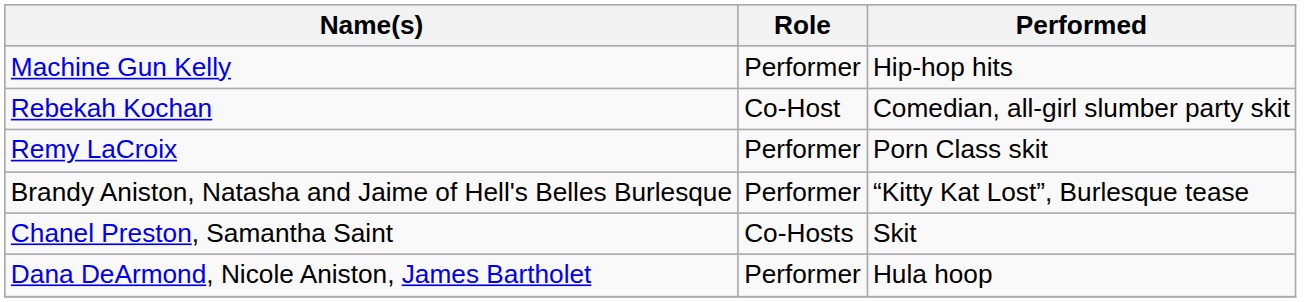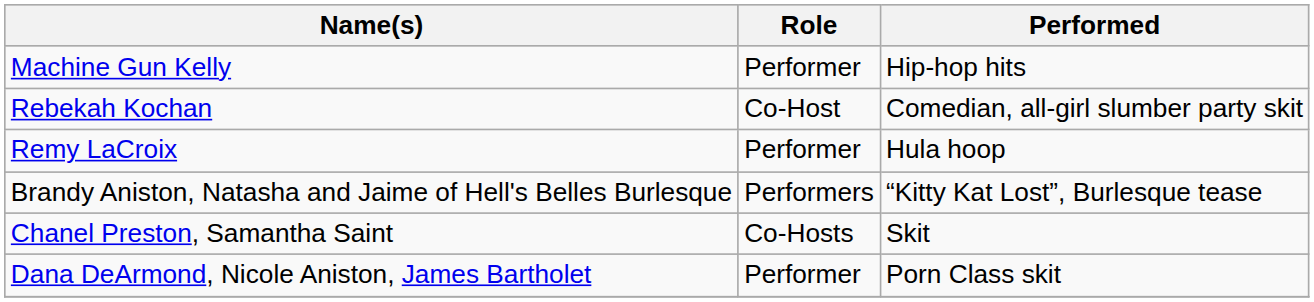 <table class="wikitable">
 <tr>
 <th>Name(s)</th>
 <th>Role</th>
 <th>Performed</th>
 </tr>
 <tr>
 <td><a href='#'>Machine Gun Kelly</a></td>
 <td>Performer</td>
 <td>Hip-hop hits</td>
 </tr>
 <tr>
 <td><a href='#'>Rebekah Kochan</a></td>
 <td>Co-Host</td>
 <td>Comedian, all-girl slumber party skit</td>
 </tr>
 <tr>
 <td><a href='#'>Remy LaCroix</a></td>
 <td>Performer</td>
-<td>Porn Class skit</td>
+<td>Hula hoop</td>
 </tr>
 <tr>
 <td>Brandy Aniston, Natasha and Jaime of Hell's Belles Burlesque</td>
-<td>Performer</td>
+<td>Performers</td>
 <td>“Kitty Kat Lost”, Burlesque tease</td>
 </tr>
 <tr>
 <td><a href='#'>Chanel Preston</a>, Samantha Saint</td>
 <td>Co-Hosts</td>
 <td>Skit</td>
 </tr>
 <tr>
 <td><a href='#'>Dana DeArmond</a>, Nicole Aniston, <a href='#'>James Bartholet</a></td>
 <td>Performer</td>
-<td>Hula hoop</td>
+<td>Porn Class skit</td>
 </tr>
 <tr>
 </tr>
 </table>
